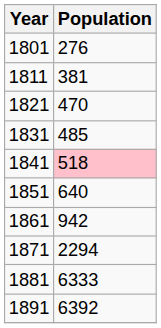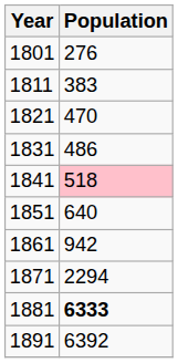 <table class="wikitable">
 <tr>
 <th>Year</th>
 <th>Population</th>
 </tr>
 <tr>
 <td>1801</td>
 <td>276</td>
 </tr>
 <tr>
 <td>1811</td>
-<td>381</td>
+<td>383</td>
 </tr>
 <tr>
 <td>1821</td>
 <td>470</td>
 </tr>
 <tr>
 <td>1831</td>
-<td>485</td>
+<td>486</td>
 </tr>
 <tr>
 <td>1841</td>
 <td style="background: pink;">518</td>
 </tr>
 <tr>
 <td>1851</td>
 <td>640</td>
 </tr>
 <tr>
 <td>1861</td>
 <td>942</td>
 </tr>
 <tr>
 <td>1871</td>
 <td>2294</td>
 </tr>
 <tr>
 <td>1881</td>
-<td>6333</td>
+<td><strong>6333</strong></td>
 </tr>
 <tr>
 <td>1891</td>
 <td>6392</td>
 </tr>
 <tr>
 </tr>
 </table>
